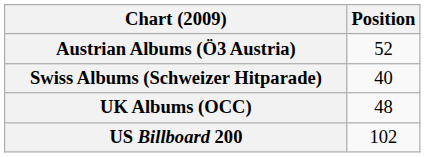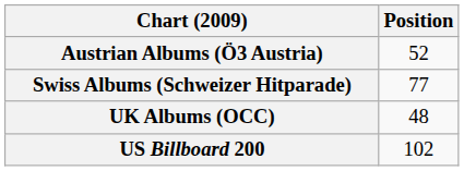 <table class="wikitable plainrowheaders sortable" style="text-align:center;">
 <tr>
 <th scope="col" style="width:18em;">Chart (2009)</th>
 <th scope="col">Position</th>
 </tr>
 <tr>
 <th scope="row">Austrian Albums (Ö3 Austria)</th>
 <td>52</td>
 </tr>
 <tr>
 <th scope="row">Swiss Albums (Schweizer Hitparade)</th>
-<td>40</td>
+<td>77</td>
 </tr>
 <tr>
 <th scope="row">UK Albums (OCC)</th>
 <td>48</td>
 </tr>
 <tr>
 <th scope="row">US <em>Billboard</em> 200</th>
 <td>102</td>
 </tr>
 </table>
